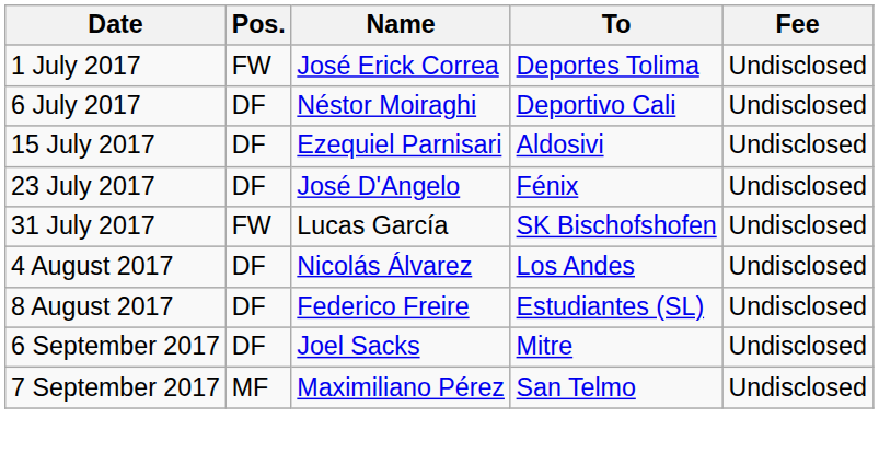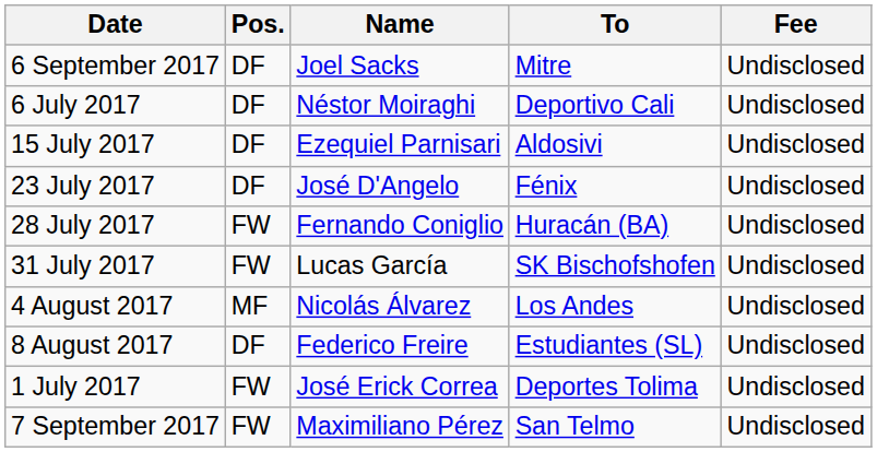 <table class="wikitable">
 <tr>
 <th>Date</th>
 <th>Pos.</th>
 <th>Name</th>
 <th>To</th>
 <th>Fee</th>
 </tr>
 <tr>
-<td>1 July 2017</td>
-<td>FW</td>
-<td> <a href='#'>José Erick Correa</a></td>
-<td> <a href='#'>Deportes Tolima</a></td>
+<td>6 September 2017</td>
+<td>DF</td>
+<td> <a href='#'>Joel Sacks</a></td>
+<td> <a href='#'>Mitre</a></td>
 <td>Undisclosed</td>
 </tr>
 <tr>
 <td>6 July 2017</td>
 <td>DF</td>
 <td> <a href='#'>Néstor Moiraghi</a></td>
 <td> <a href='#'>Deportivo Cali</a></td>
 <td>Undisclosed</td>
 </tr>
 <tr>
 <td>15 July 2017</td>
 <td>DF</td>
 <td> <a href='#'>Ezequiel Parnisari</a></td>
 <td> <a href='#'>Aldosivi</a></td>
 <td>Undisclosed</td>
 </tr>
 <tr>
 <td>23 July 2017</td>
 <td>DF</td>
 <td> <a href='#'>José D'Angelo</a></td>
 <td> <a href='#'>Fénix</a></td>
 <td>Undisclosed</td>
 </tr>
 <tr>
+<td>28 July 2017</td>
+<td>FW</td>
+<td> <a href='#'>Fernando Coniglio</a></td>
+<td> <a href='#'>Huracán (BA)</a></td>
+<td>Undisclosed</td>
+</tr>
+<tr>
 <td>31 July 2017</td>
 <td>FW</td>
 <td> Lucas García</td>
 <td> <a href='#'>SK Bischofshofen</a></td>
 <td>Undisclosed</td>
 </tr>
 <tr>
 <td>4 August 2017</td>
-<td>DF</td>
+<td>MF</td>
 <td> <a href='#'>Nicolás Álvarez</a></td>
 <td> <a href='#'>Los Andes</a></td>
 <td>Undisclosed</td>
 </tr>
 <tr>
 <td>8 August 2017</td>
 <td>DF</td>
 <td> <a href='#'>Federico Freire</a></td>
 <td> <a href='#'>Estudiantes (SL)</a></td>
 <td>Undisclosed</td>
 </tr>
 <tr>
-<td>6 September 2017</td>
-<td>DF</td>
-<td> <a href='#'>Joel Sacks</a></td>
-<td> <a href='#'>Mitre</a></td>
+<td>1 July 2017</td>
+<td>FW</td>
+<td> <a href='#'>José Erick Correa</a></td>
+<td> <a href='#'>Deportes Tolima</a></td>
 <td>Undisclosed</td>
 </tr>
 <tr>
 <td>7 September 2017</td>
-<td>MF</td>
+<td>FW</td>
 <td> <a href='#'>Maximiliano Pérez</a></td>
 <td> <a href='#'>San Telmo</a></td>
 <td>Undisclosed</td>
 </tr>
 </table>
